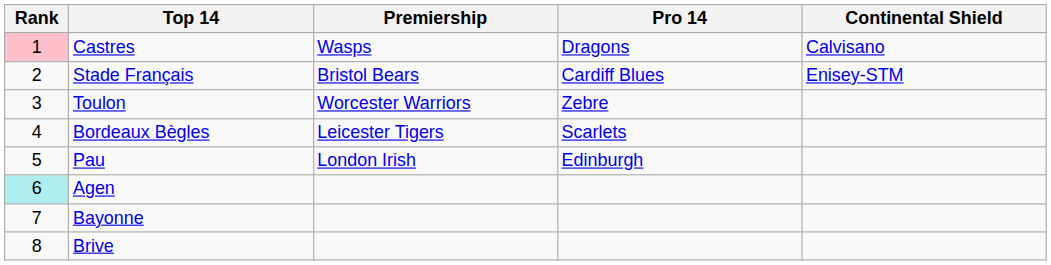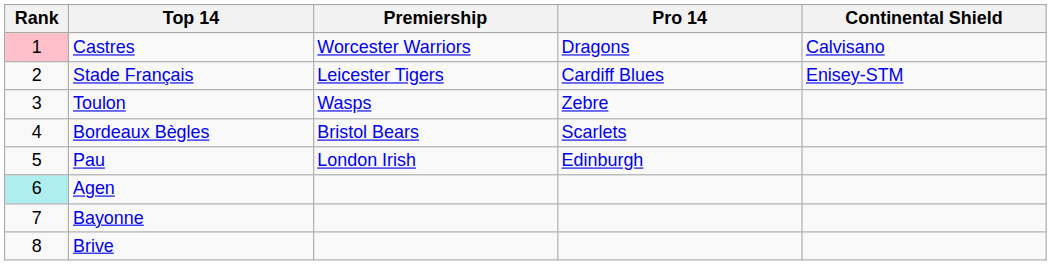 <table class="wikitable">
 <tr>
 <th width=5%>Rank</th>
 <th width=19%>Top 14</th>
 <th width=19%>Premiership</th>
 <th width=19%>Pro 14</th>
 <th width=19%>Continental Shield</th>
 </tr>
 <tr>
 <td align=center style="background: pink;">1</td>
 <td> <a href='#'>Castres</a></td>
-<td> <a href='#'>Wasps</a></td>
+<td> <a href='#'>Worcester Warriors</a></td>
 <td> <a href='#'>Dragons</a></td>
 <td> <a href='#'>Calvisano</a></td>
 </tr>
 <tr>
 <td align=center>2</td>
 <td> <a href='#'>Stade Français</a></td>
-<td> <a href='#'>Bristol Bears</a></td>
+<td> <a href='#'>Leicester Tigers</a></td>
 <td> <a href='#'>Cardiff Blues</a></td>
 <td> <a href='#'>Enisey-STM</a></td>
 </tr>
 <tr>
 <td align=center>3</td>
 <td> <a href='#'>Toulon</a></td>
-<td> <a href='#'>Worcester Warriors</a></td>
+<td> <a href='#'>Wasps</a></td>
 <td> <a href='#'>Zebre</a></td>
 <td></td>
 </tr>
 <tr>
 <td align=center>4</td>
 <td> <a href='#'>Bordeaux Bègles</a></td>
-<td> <a href='#'>Leicester Tigers</a></td>
+<td> <a href='#'>Bristol Bears</a></td>
 <td> <a href='#'>Scarlets</a></td>
 <td></td>
 </tr>
 <tr>
 <td align=center>5</td>
 <td> <a href='#'>Pau</a></td>
 <td> <a href='#'>London Irish</a></td>
 <td> <a href='#'>Edinburgh</a></td>
 <td></td>
 </tr>
 <tr>
 <td align=center style="background: paleturquoise;">6</td>
 <td> <a href='#'>Agen</a></td>
 <td></td>
 <td></td>
 <td></td>
 </tr>
 <tr>
 <td align=center>7</td>
 <td> <a href='#'>Bayonne</a></td>
 <td></td>
 <td></td>
 <td></td>
 </tr>
 <tr>
 <td align=center>8</td>
 <td> <a href='#'>Brive</a></td>
 <td></td>
 <td></td>
 <td></td>
 </tr>
 </table>
